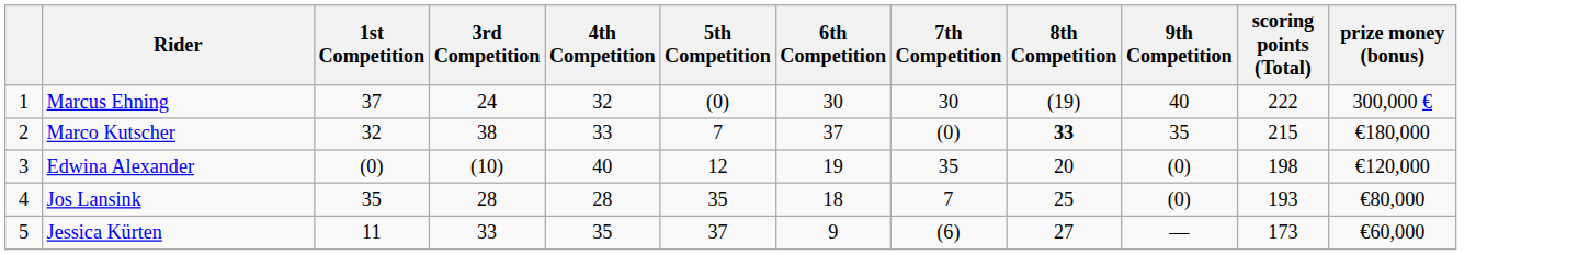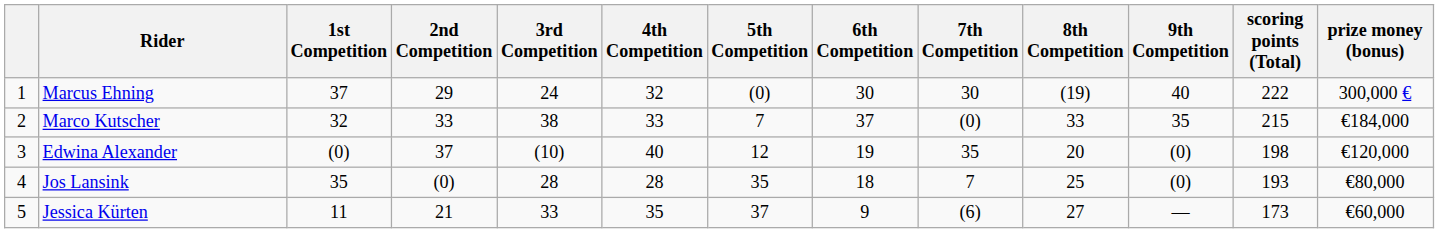 <table class="wikitable" style="font-size: 90%">
 <tr>
 <th width=20></th>
 <th width=190>Rider</th>
 <th>1st<br>Competition</th>
+<th>2nd<br>Competition</th>
 <th>3rd<br>Competition</th>
 <th>4th<br>Competition</th>
 <th>5th<br>Competition</th>
 <th>6th<br>Competition</th>
 <th>7th<br>Competition</th>
 <th>8th<br>Competition</th>
 <th>9th<br>Competition</th>
 <th width=60>scoring<br>points<br>(Total)</th>
 <th width=85>prize money<br>(bonus)</th>
 </tr>
 <tr>
 <td align=center>1</td>
 <td> <a href='#'>Marcus Ehning</a></td>
 <td align=center>37</td>
+<td align=center>29</td>
 <td align=center>24</td>
 <td align=center>32</td>
 <td align=center>(0)</td>
 <td align=center>30</td>
 <td align=center>30</td>
 <td align=center>(19)</td>
 <td align=center>40</td>
 <td align=center>222</td>
 <td align=center>300,000 <a href='#'>€</a></td>
 </tr>
 <tr>
 <td align=center>2</td>
 <td> <a href='#'>Marco Kutscher</a></td>
 <td align=center>32</td>
+<td align=center>33</td>
 <td align=center>38</td>
 <td align=center>33</td>
 <td align=center>7</td>
 <td align=center>37</td>
 <td align=center>(0)</td>
-<td align=center><strong>33</strong></td>
+<td align=center>33</td>
 <td align=center>35</td>
 <td align=center>215</td>
-<td align=center>€180,000</td>
+<td align=center>€184,000</td>
 </tr>
 <tr>
 <td align=center>3</td>
 <td> <a href='#'>Edwina Alexander</a></td>
 <td align=center>(0)</td>
+<td align=center>37</td>
 <td align=center>(10)</td>
 <td align=center>40</td>
 <td align=center>12</td>
 <td align=center>19</td>
 <td align=center>35</td>
 <td align=center>20</td>
 <td align=center>(0)</td>
 <td align=center>198</td>
 <td align=center>€120,000</td>
 </tr>
 <tr>
 <td align=center>4</td>
 <td> <a href='#'>Jos Lansink</a></td>
 <td align=center>35</td>
+<td align=center>(0)</td>
 <td align=center>28</td>
 <td align=center>28</td>
 <td align=center>35</td>
 <td align=center>18</td>
 <td align=center>7</td>
 <td align=center>25</td>
 <td align=center>(0)</td>
 <td align=center>193</td>
 <td align=center>€80,000</td>
 </tr>
 <tr>
 <td align=center>5</td>
 <td> <a href='#'>Jessica Kürten</a></td>
 <td align=center>11</td>
+<td align=center>21</td>
 <td align=center>33</td>
 <td align=center>35</td>
 <td align=center>37</td>
 <td align=center>9</td>
 <td align=center>(6)</td>
 <td align=center>27</td>
 <td align=center>—</td>
 <td align=center>173</td>
 <td align=center>€60,000</td>
 </tr>
 </table>
